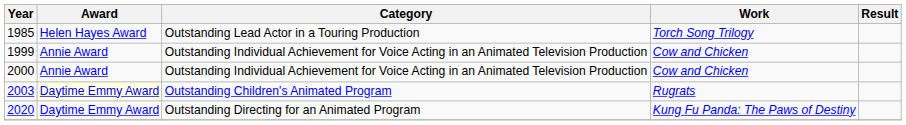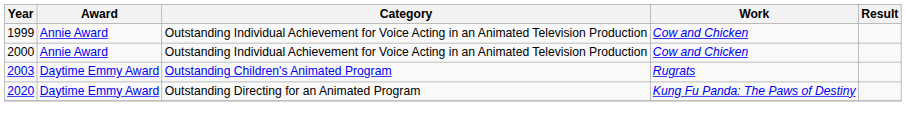 <table class="wikitable sortable">
 <tr>
 <th>Year</th>
 <th>Award</th>
 <th>Category</th>
 <th>Work</th>
 <th>Result</th>
-</tr>
-<tr>
-<td>1985</td>
-<td><a href='#'>Helen Hayes Award</a></td>
-<td>Outstanding Lead Actor in a Touring Production</td>
-<td><em><a href='#'>Torch Song Trilogy</a></em></td>
-<td></td>
 </tr>
 <tr>
 <td>1999</td>
 <td><a href='#'>Annie Award</a></td>
 <td>Outstanding Individual Achievement for Voice Acting in an Animated Television Production</td>
 <td><em><a href='#'>Cow and Chicken</a></em></td>
 <td></td>
 </tr>
 <tr>
 <td>2000</td>
 <td><a href='#'>Annie Award</a></td>
 <td>Outstanding Individual Achievement for Voice Acting in an Animated Television Production</td>
 <td><em><a href='#'>Cow and Chicken</a></em></td>
 <td></td>
 </tr>
 <tr>
 <td><a href='#'>2003</a></td>
-<td style="background: lightyellow;"><a href='#'>Daytime Emmy Award</a></td>
+<td><a href='#'>Daytime Emmy Award</a></td>
 <td><a href='#'>Outstanding Children's Animated Program</a></td>
 <td><em><a href='#'>Rugrats</a></em></td>
 <td></td>
 </tr>
 <tr>
 <td><a href='#'>2020</a></td>
 <td><a href='#'>Daytime Emmy Award</a></td>
 <td>Outstanding Directing for an Animated Program</td>
 <td><em><a href='#'>Kung Fu Panda: The Paws of Destiny</a></em></td>
 <td></td>
 </tr>
 <tr>
 </tr>
 </table>
